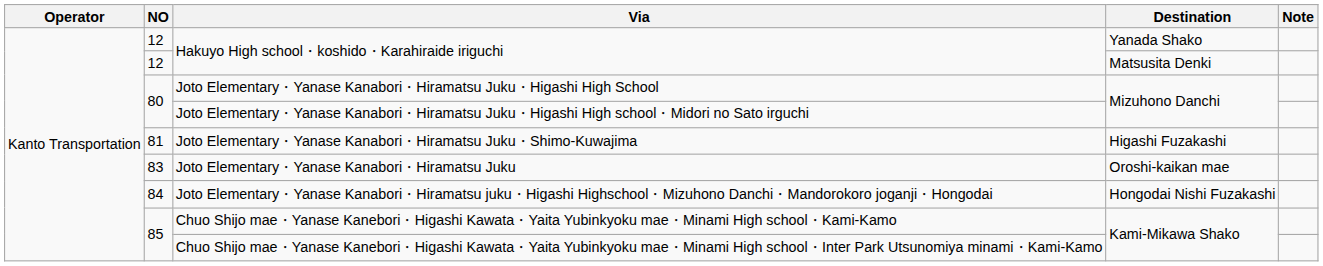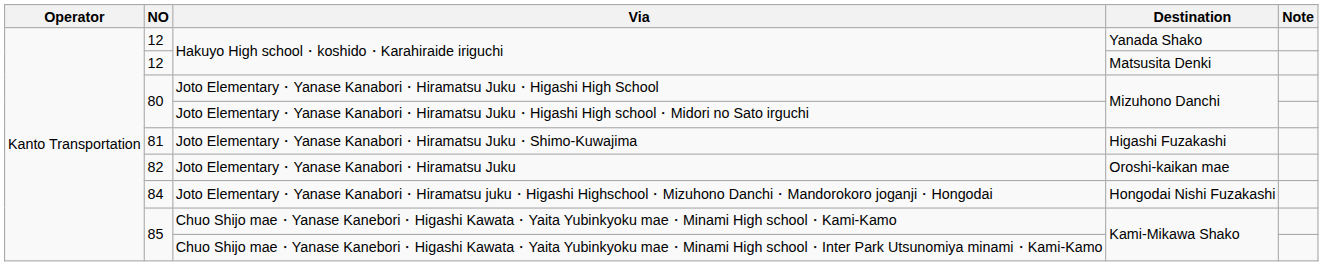 <table class="wikitable" style="font-size:small">
 <tr>
 <th>Operator</th>
 <th>NO</th>
 <th>Via</th>
 <th>Destination</th>
 <th>Note</th>
 </tr>
 <tr>
 <td rowspan="9">Kanto Transportation</td>
 <td>12</td>
 <td rowspan="2">Hakuyo High school・koshido・Karahiraide iriguchi</td>
 <td>Yanada Shako</td>
 <td></td>
 </tr>
 <tr>
 <td>12</td>
 <td>Matsusita Denki</td>
 <td></td>
 </tr>
 <tr>
 <td rowspan="2">80</td>
 <td>Joto Elementary・Yanase Kanabori・Hiramatsu Juku・Higashi High School</td>
 <td rowspan="2">Mizuhono Danchi</td>
 <td></td>
 </tr>
 <tr>
 <td>Joto Elementary・Yanase Kanabori・Hiramatsu Juku・Higashi High school・Midori no Sato irguchi</td>
 <td></td>
 </tr>
 <tr>
 <td>81</td>
 <td>Joto Elementary・Yanase Kanabori・Hiramatsu Juku・Shimo-Kuwajima</td>
 <td>Higashi Fuzakashi</td>
 <td></td>
 </tr>
 <tr>
-<td>83</td>
+<td>82</td>
 <td>Joto Elementary・Yanase Kanabori・Hiramatsu Juku</td>
 <td>Oroshi-kaikan mae</td>
 <td></td>
 </tr>
 <tr>
 <td>84</td>
 <td>Joto Elementary・Yanase Kanabori・Hiramatsu juku・Higashi Highschool・Mizuhono Danchi・Mandorokoro joganji・Hongodai</td>
 <td>Hongodai Nishi Fuzakashi</td>
 <td></td>
 </tr>
 <tr>
 <td rowspan="2">85</td>
 <td>Chuo Shijo mae・Yanase Kanebori・Higashi Kawata・Yaita Yubinkyoku mae・Minami High school・Kami-Kamo</td>
 <td rowspan="2">Kami-Mikawa Shako</td>
 <td></td>
 </tr>
 <tr>
 <td>Chuo Shijo mae・Yanase Kanebori・Higashi Kawata・Yaita Yubinkyoku mae・Minami High school・Inter Park Utsunomiya minami・Kami-Kamo</td>
 <td></td>
 </tr>
 </table>
